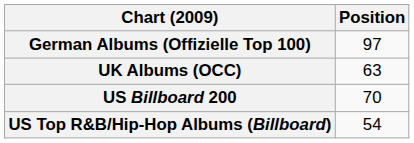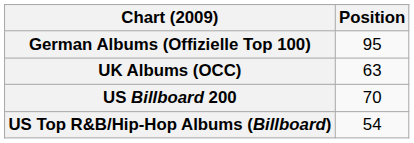 <table class="wikitable plainrowheaders sortable" style="text-align:center;">
 <tr>
 <th scope="col">Chart (2009)</th>
 <th scope="col">Position</th>
 </tr>
 <tr>
 <th scope="row">German Albums (Offizielle Top 100)</th>
-<td>97</td>
+<td>95</td>
 </tr>
 <tr>
 <th scope="row">UK Albums (OCC)</th>
 <td>63</td>
 </tr>
 <tr>
 <th scope="row">US <em>Billboard</em> 200</th>
 <td>70</td>
 </tr>
 <tr>
 <th scope="row">US Top R&B/Hip-Hop Albums (<em>Billboard</em>)</th>
 <td>54</td>
 </tr>
 </table>
